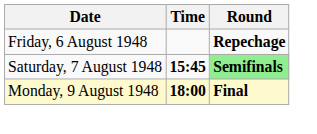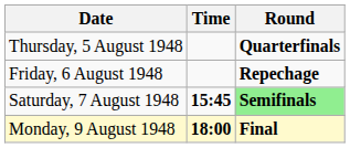 <table class="wikitable">
 <tr>
 <th>Date</th>
 <th>Time</th>
 <th>Round</th>
+</tr>
+<tr>
+<td>Thursday, 5 August 1948</td>
+<td></td>
+<td><strong>Quarterfinals</strong></td>
 </tr>
 <tr>
 <td>Friday, 6 August 1948</td>
 <td></td>
 <td><strong>Repechage</strong></td>
 </tr>
 <tr>
 <td>Saturday, 7 August 1948</td>
 <td><strong>15:45</strong></td>
 <td style="background: lightgreen;"><strong>Semifinals</strong></td>
 </tr>
 <tr style=background:lemonchiffon>
 <td>Monday, 9 August 1948</td>
 <td><strong>18:00</strong></td>
 <td><strong>Final</strong></td>
 </tr>
 </table>
